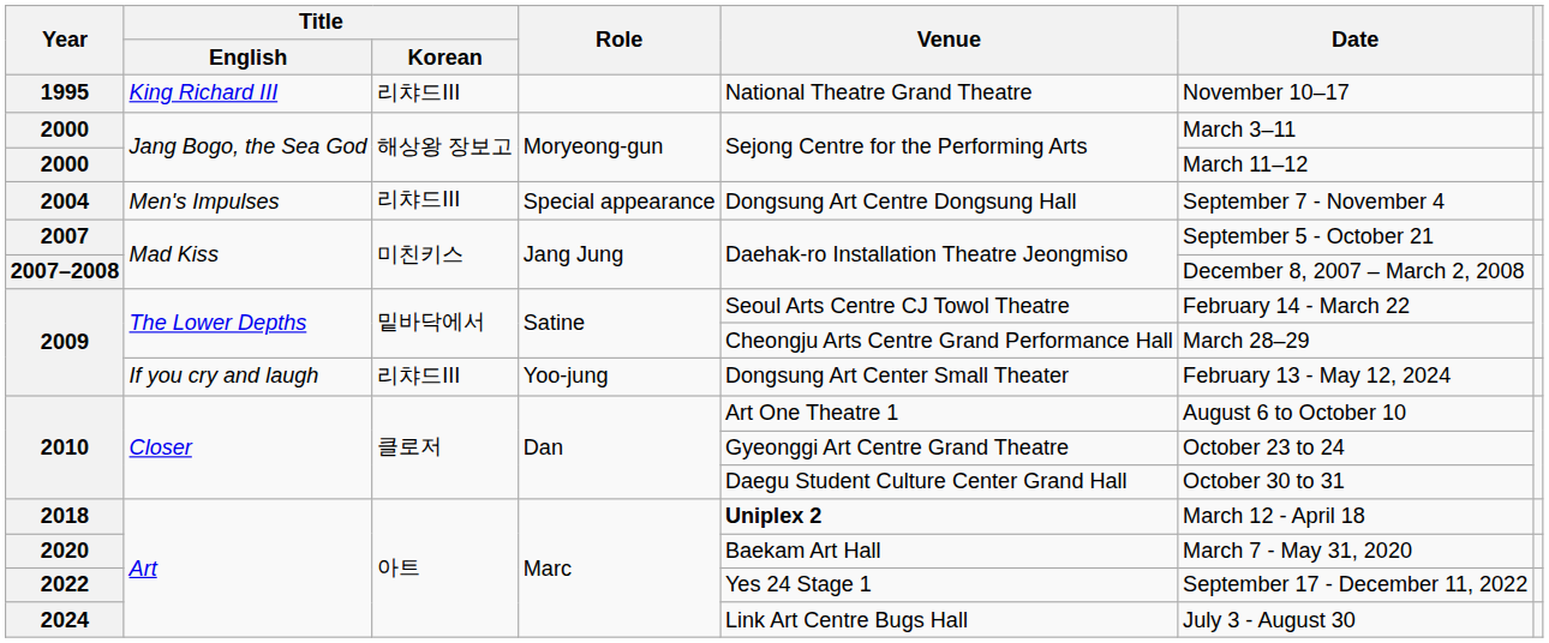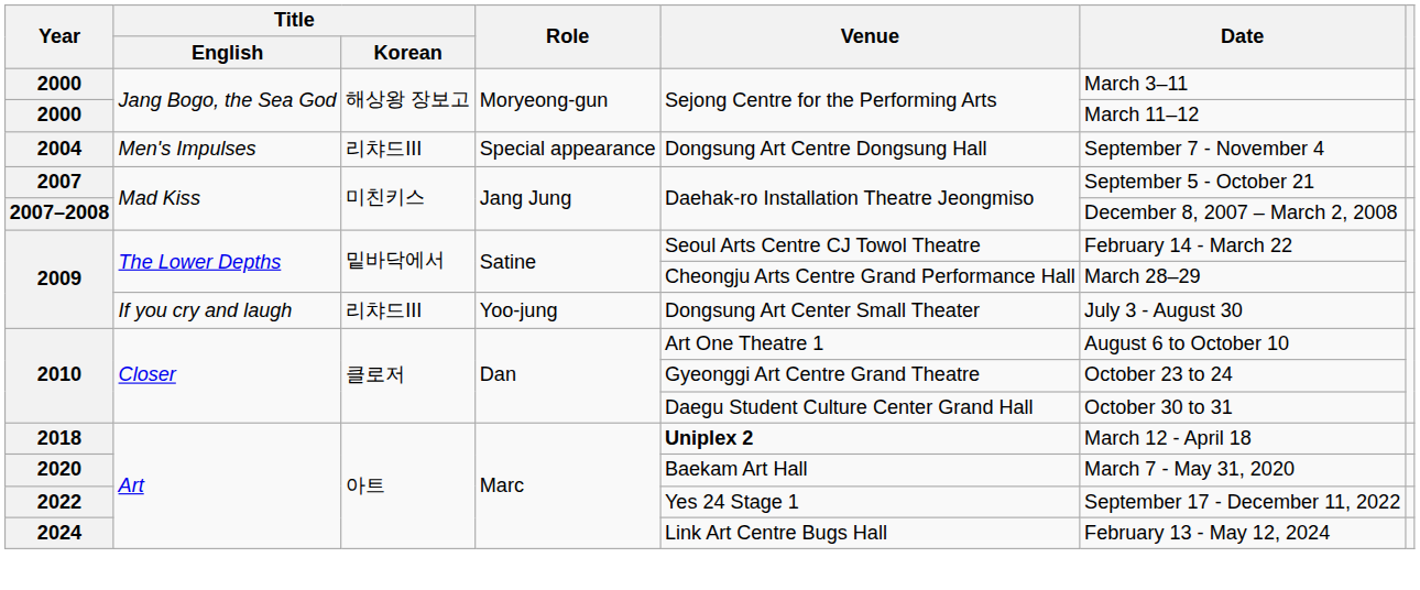 <table class="wikitable plainrowheaders sortable" style="text-align:left; font-size:100%">
 <tr>
 <th rowspan="2" scope="col">Year</th>
 <th colspan="2" scope="col">Title</th>
 <th rowspan="2" scope="col">Role</th>
 <th rowspan="2" scope="col" class="unsortable">Venue</th>
 <th rowspan="2" scope="col">Date</th>
 <th rowspan="2" scope="col" class="unsortable"></th>
 </tr>
 <tr>
 <th>English</th>
 <th>Korean</th>
-</tr>
-<tr>
-<th scope="row">1995</th>
-<td><em><a href='#'>King Richard III</a></em></td>
-<td>리챠드III</td>
-<td></td>
-<td>National Theatre Grand Theatre</td>
-<td>November 10–17</td>
-<td></td>
 </tr>
 <tr>
 <th scope="row">2000</th>
 <td rowspan="2"><em>Jang Bogo, the Sea God</em></td>
 <td rowspan="2">해상왕 장보고</td>
 <td rowspan="2">Moryeong-gun</td>
 <td rowspan="2">Sejong Centre for the Performing Arts</td>
 <td>March 3–11</td>
 <td></td>
 </tr>
 <tr>
 <th scope="row">2000</th>
 <td>March 11–12</td>
 <td></td>
 </tr>
 <tr>
 <th scope="row">2004</th>
 <td><em>Men's Impulses</em></td>
 <td>리챠드III</td>
 <td>Special appearance</td>
 <td>Dongsung Art Centre Dongsung Hall</td>
 <td>September 7 - November 4</td>
 <td></td>
 </tr>
 <tr>
 <th scope="row">2007</th>
 <td rowspan="2"><em>Mad Kiss</em></td>
 <td rowspan="2">미친키스</td>
 <td rowspan="2">Jang Jung</td>
 <td rowspan="2">Daehak-ro Installation Theatre Jeongmiso</td>
 <td>September 5 - October 21</td>
 <td></td>
 </tr>
 <tr>
 <th scope="row">2007–2008</th>
 <td>December 8, 2007 – March 2, 2008</td>
 <td></td>
 </tr>
 <tr>
 <th rowspan="3" scope="row">2009</th>
 <td rowspan="2"><em><a href='#'>The Lower Depths</a></em></td>
 <td rowspan="2">밑바닥에서</td>
 <td rowspan="2">Satine</td>
 <td>Seoul Arts Centre CJ Towol Theatre</td>
 <td>February 14 - March 22</td>
 <td rowspan="2"></td>
 </tr>
 <tr>
 <td>Cheongju Arts Centre Grand Performance Hall</td>
 <td>March 28–29</td>
 </tr>
 <tr>
 <td><em>If you cry and laugh</em></td>
 <td>리챠드III</td>
 <td>Yoo-jung</td>
 <td>Dongsung Art Center Small Theater</td>
-<td>February 13 - May 12, 2024</td>
+<td>July 3 - August 30</td>
 <td></td>
 </tr>
 <tr>
 <th rowspan="3" scope="row">2010</th>
 <td rowspan="3"><em><a href='#'>Closer</a></em></td>
 <td rowspan="3">클로저</td>
 <td rowspan="3">Dan</td>
 <td>Art One Theatre 1</td>
 <td>August 6 to October 10</td>
 <td rowspan="3"></td>
 </tr>
 <tr>
 <td>Gyeonggi Art Centre Grand Theatre</td>
 <td>October 23 to 24</td>
 </tr>
 <tr>
 <td>Daegu Student Culture Center Grand Hall</td>
 <td>October 30 to 31</td>
 </tr>
 <tr>
 <th scope="row">2018</th>
 <td rowspan="4"><em><a href='#'>Art</a></em></td>
 <td rowspan="4">아트</td>
 <td rowspan="4">Marc</td>
 <td><strong>Uniplex 2</strong></td>
 <td>March 12 - April 18</td>
 <td></td>
 </tr>
 <tr>
 <th scope="row">2020</th>
 <td>Baekam Art Hall</td>
 <td>March 7 - May 31, 2020</td>
 <td></td>
 </tr>
 <tr>
 <th scope="row">2022</th>
 <td>Yes 24 Stage 1</td>
 <td>September 17 - December 11, 2022</td>
 <td></td>
 </tr>
 <tr>
 <th scope="row">2024</th>
 <td>Link Art Centre Bugs Hall</td>
-<td>July 3 - August 30</td>
+<td>February 13 - May 12, 2024</td>
 <td style="text-align:center"></td>
 </tr>
 </table>
